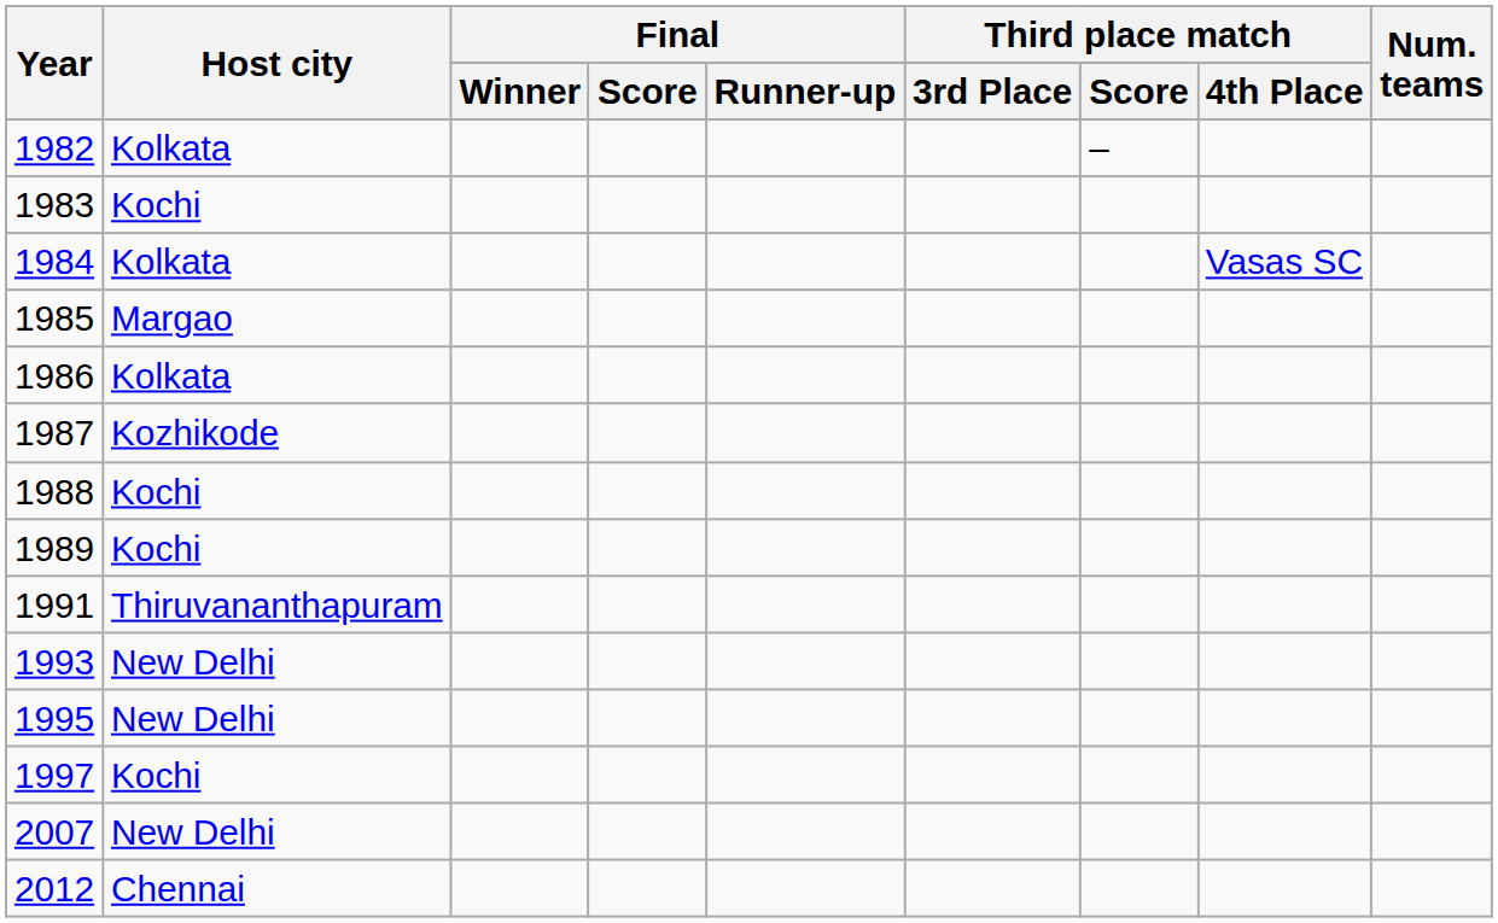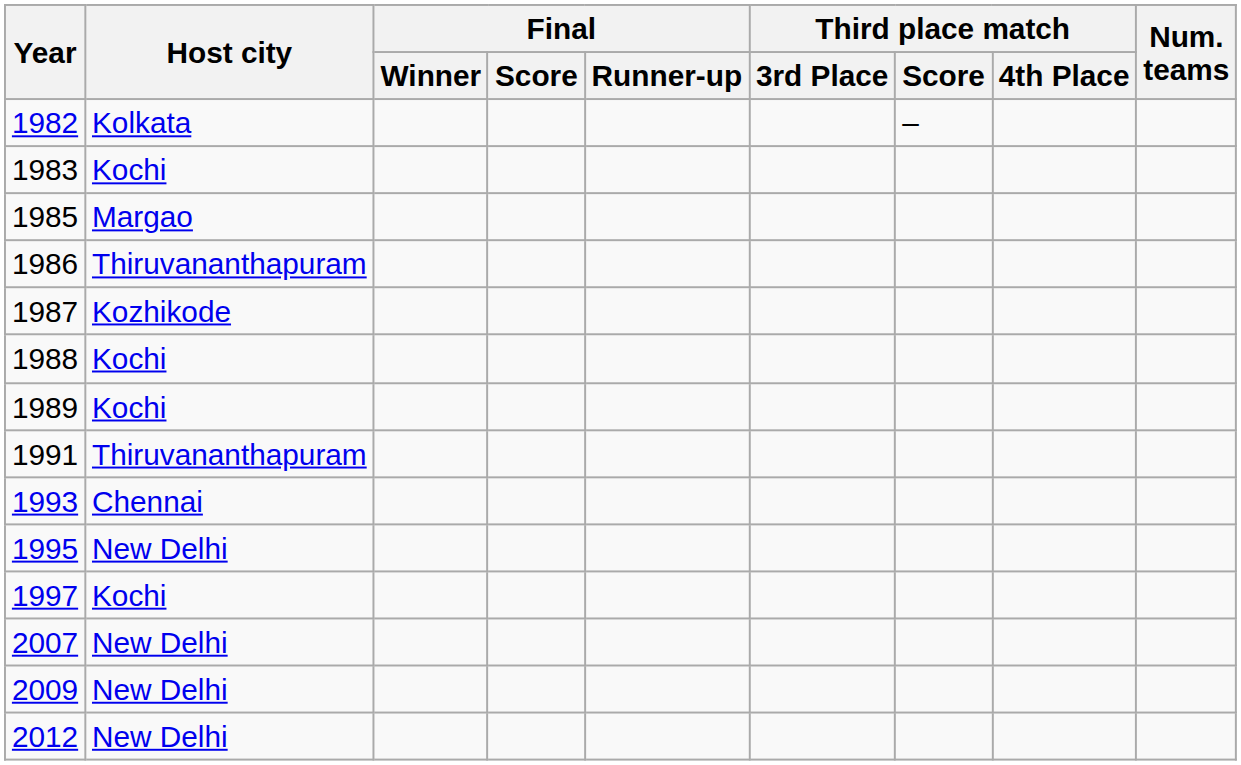 <table class="wikitable sortable" style="font-size:95%; width: text-align:;">
 <tr>
 <th rowspan=2 width=>Year</th>
 <th rowspan=2 width=>Host city</th>
 <th colspan=3>Final</th>
 <th colspan=3>Third place match</th>
 <th rowspan=2>Num.<br>teams</th>
 </tr>
 <tr>
 <th width=>Winner</th>
 <th width=>Score</th>
 <th width=>Runner-up</th>
 <th width=>3rd Place</th>
 <th width=>Score</th>
 <th width=>4th Place</th>
 </tr>
 <tr>
 <td><a href='#'>1982</a></td>
 <td><a href='#'>Kolkata</a></td>
 <td><strong></strong></td>
 <td></td>
 <td></td>
 <td></td>
 <td {{center>–</td>
 <td></td>
 <td></td>
 </tr>
 <tr>
 <td>1983</td>
 <td><a href='#'>Kochi</a></td>
 <td><strong></strong></td>
 <td></td>
 <td></td>
 <td></td>
 <td></td>
 <td></td>
 <td></td>
 </tr>
 <tr>
-<td><a href='#'>1984</a></td>
-<td><a href='#'>Kolkata</a></td>
-<td><strong></strong></td>
-<td></td>
-<td></td>
-<td></td>
-<td></td>
-<td> <a href='#'>Vasas SC</a></td>
-<td></td>
-</tr>
-<tr>
 <td>1985</td>
 <td><a href='#'>Margao</a></td>
 <td><strong></strong></td>
 <td></td>
 <td></td>
 <td></td>
 <td></td>
 <td></td>
 <td></td>
 </tr>
 <tr>
 <td>1986</td>
-<td><a href='#'>Kolkata</a></td>
+<td><a href='#'>Thiruvananthapuram</a></td>
 <td><strong></strong></td>
 <td></td>
 <td></td>
 <td></td>
 <td></td>
 <td></td>
 <td></td>
 </tr>
 <tr>
 <td>1987</td>
 <td><a href='#'>Kozhikode</a></td>
 <td><strong></strong></td>
 <td></td>
 <td></td>
 <td></td>
 <td></td>
 <td></td>
 <td></td>
 </tr>
 <tr>
 <td>1988</td>
 <td><a href='#'>Kochi</a></td>
 <td><strong></strong></td>
 <td></td>
 <td></td>
 <td></td>
 <td></td>
 <td></td>
 <td></td>
 </tr>
 <tr>
 <td>1989</td>
 <td><a href='#'>Kochi</a></td>
 <td><strong></strong></td>
 <td></td>
 <td></td>
 <td></td>
 <td></td>
 <td></td>
 <td></td>
 </tr>
 <tr>
 <td>1991</td>
 <td><a href='#'>Thiruvananthapuram</a></td>
 <td><strong> </strong></td>
 <td></td>
 <td></td>
 <td></td>
 <td></td>
 <td></td>
 <td></td>
 </tr>
 <tr>
 <td><a href='#'>1993</a></td>
-<td><a href='#'>New Delhi</a></td>
+<td><a href='#'>Chennai</a></td>
 <td><strong></strong></td>
 <td></td>
 <td></td>
 <td></td>
 <td></td>
 <td></td>
 <td></td>
 </tr>
 <tr>
 <td><a href='#'>1995</a></td>
 <td><a href='#'>New Delhi</a></td>
 <td><strong></strong></td>
 <td></td>
 <td></td>
 <td></td>
 <td></td>
 <td></td>
 <td></td>
 </tr>
 <tr>
 <td><a href='#'>1997</a></td>
 <td><a href='#'>Kochi</a></td>
 <td><strong></strong></td>
 <td></td>
 <td></td>
 <td></td>
 <td></td>
 <td></td>
 <td></td>
 </tr>
 <tr>
 <td><a href='#'>2007</a></td>
 <td><a href='#'>New Delhi</a></td>
 <td><strong></strong></td>
 <td></td>
 <td></td>
 <td></td>
 <td></td>
 <td></td>
 <td></td>
 </tr>
 <tr>
+<td><a href='#'>2009</a></td>
+<td><a href='#'>New Delhi</a></td>
+<td><strong></strong></td>
+<td></td>
+<td></td>
+<td></td>
+<td></td>
+<td></td>
+<td></td>
+</tr>
+<tr>
 <td><a href='#'>2012</a></td>
-<td><a href='#'>Chennai</a></td>
+<td><a href='#'>New Delhi</a></td>
 <td><strong></strong></td>
 <td></td>
 <td></td>
 <td></td>
 <td></td>
 <td></td>
 <td></td>
 </tr>
 </table>
